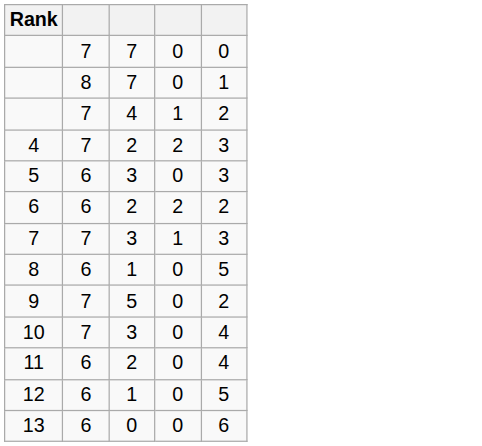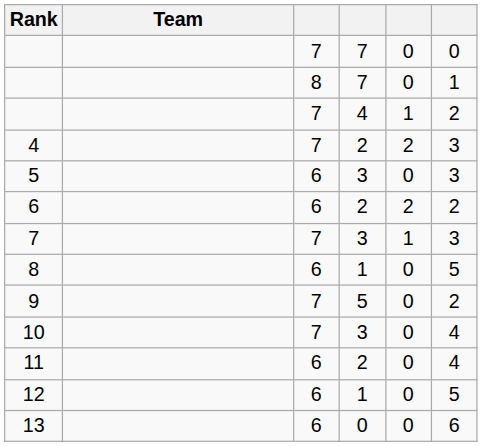 <table class="wikitable" style="text-align: center;">
 <tr>
 <th width=40>Rank</th>
+<th width=180>Team</th>
 <th width=30></th>
 <th width=30></th>
 <th width=30></th>
 <th width=30></th>
 </tr>
 <tr>
 <td></td>
+<td align=left></td>
 <td>7</td>
 <td>7</td>
 <td>0</td>
 <td>0</td>
 </tr>
 <tr>
 <td></td>
+<td align=left></td>
 <td>8</td>
 <td>7</td>
 <td>0</td>
 <td>1</td>
 </tr>
 <tr>
 <td></td>
+<td align=left></td>
 <td>7</td>
 <td>4</td>
 <td>1</td>
 <td>2</td>
 </tr>
 <tr>
 <td>4</td>
+<td align=left></td>
 <td>7</td>
 <td>2</td>
 <td>2</td>
 <td>3</td>
 </tr>
 <tr>
 <td>5</td>
+<td align=left></td>
 <td>6</td>
 <td>3</td>
 <td>0</td>
 <td>3</td>
 </tr>
 <tr>
 <td>6</td>
+<td align=left></td>
 <td>6</td>
 <td>2</td>
 <td>2</td>
 <td>2</td>
 </tr>
 <tr>
 <td>7</td>
+<td align=left></td>
 <td>7</td>
 <td>3</td>
 <td>1</td>
 <td>3</td>
 </tr>
 <tr>
 <td>8</td>
+<td align=left></td>
 <td>6</td>
 <td>1</td>
 <td>0</td>
 <td>5</td>
 </tr>
 <tr>
 <td>9</td>
+<td align=left></td>
 <td>7</td>
 <td>5</td>
 <td>0</td>
 <td>2</td>
 </tr>
 <tr>
 <td>10</td>
+<td align=left></td>
 <td>7</td>
 <td>3</td>
 <td>0</td>
 <td>4</td>
 </tr>
 <tr>
 <td>11</td>
+<td align=left></td>
 <td>6</td>
 <td>2</td>
 <td>0</td>
 <td>4</td>
 </tr>
 <tr>
 <td>12</td>
+<td align=left></td>
 <td>6</td>
 <td>1</td>
 <td>0</td>
 <td>5</td>
 </tr>
 <tr>
 <td>13</td>
+<td align=left></td>
 <td>6</td>
 <td>0</td>
 <td>0</td>
 <td>6</td>
 </tr>
 </table>
